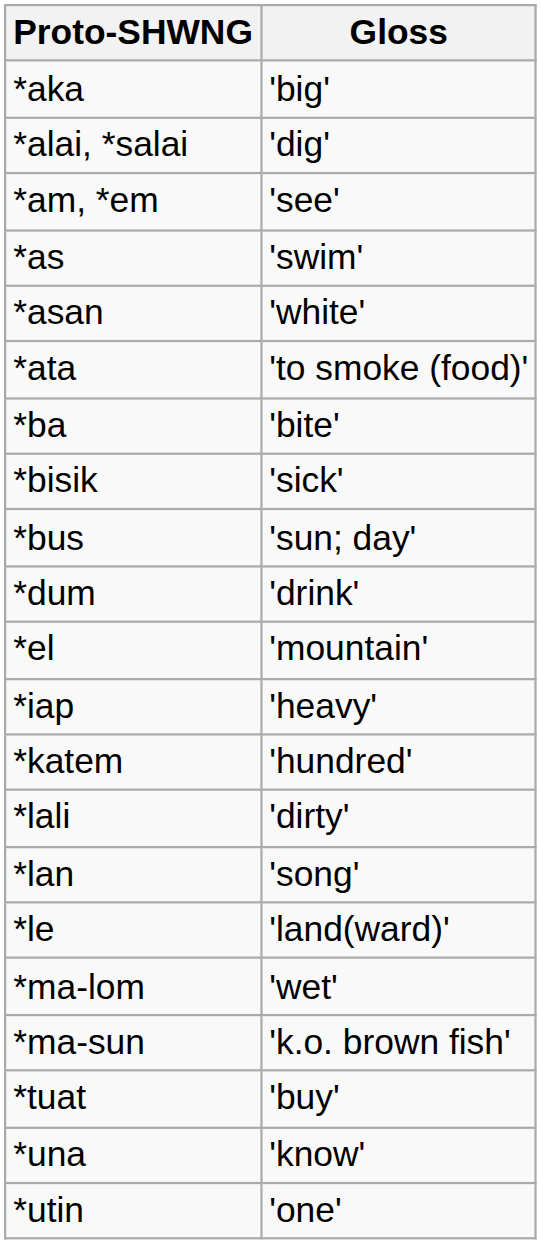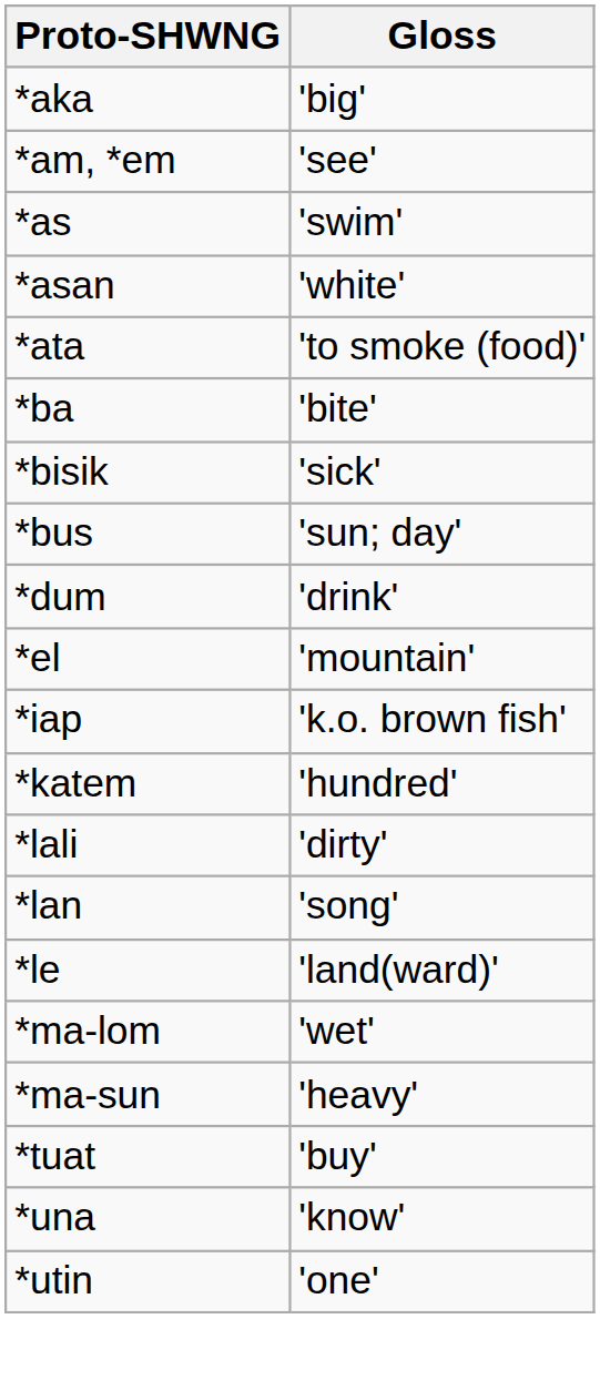 <table class=wikitable>
 <tr>
 <th>Proto-SHWNG</th>
 <th>Gloss</th>
 </tr>
 <tr>
 <td>*aka</td>
 <td>'big'</td>
-</tr>
-<tr>
-<td>*alai, *salai</td>
-<td>'dig'</td>
 </tr>
 <tr>
 <td>*am, *em</td>
 <td>'see'</td>
 </tr>
 <tr>
 <td>*as</td>
 <td>'swim'</td>
 </tr>
 <tr>
 <td>*asan</td>
 <td>'white'</td>
 </tr>
 <tr>
 <td>*ata</td>
 <td>'to smoke (food)'</td>
 </tr>
 <tr>
 <td>*ba</td>
 <td>'bite'</td>
 </tr>
 <tr>
 <td>*bisik</td>
 <td>'sick'</td>
 </tr>
 <tr>
 <td>*bus</td>
 <td>'sun; day'</td>
 </tr>
 <tr>
 <td>*dum</td>
 <td>'drink'</td>
 </tr>
 <tr>
 <td>*el</td>
 <td>'mountain'</td>
 </tr>
 <tr>
 <td>*iap</td>
-<td>'heavy'</td>
+<td>'k.o. brown fish'</td>
 </tr>
 <tr>
 <td>*katem</td>
 <td>'hundred'</td>
 </tr>
 <tr>
 <td>*lali</td>
 <td>'dirty'</td>
 </tr>
 <tr>
 <td>*lan</td>
 <td>'song'</td>
 </tr>
 <tr>
 <td>*le</td>
 <td>'land(ward)'</td>
 </tr>
 <tr>
 <td>*ma-lom</td>
 <td>'wet'</td>
 </tr>
 <tr>
 <td>*ma-sun</td>
-<td>'k.o. brown fish'</td>
+<td>'heavy'</td>
 </tr>
 <tr>
 <td>*tuat</td>
 <td>'buy'</td>
 </tr>
 <tr>
 <td>*una</td>
 <td>'know'</td>
 </tr>
 <tr>
 <td>*utin</td>
 <td>'one'</td>
 </tr>
 </table>
